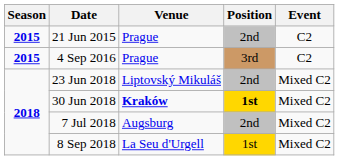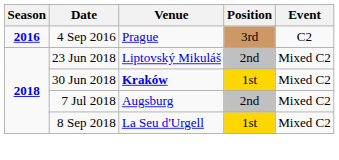 <table class="wikitable" style="text-align:center; font-size:95%;">
 <tr>
 <th>Season</th>
 <th>Date</th>
 <th>Venue</th>
 <th>Position</th>
 <th>Event</th>
 </tr>
 <tr>
-<td><strong><a href='#'>2015</a></strong></td>
-<td align=right>21 Jun 2015</td>
-<td align=left><a href='#'>Prague</a></td>
-<td bgcolor=silver>2nd</td>
-<td>C2</td>
-</tr>
-<tr>
-<td><strong><a href='#'>2015</a></strong></td>
+<td><strong><a href='#'>2016</a></strong></td>
 <td align=right>4 Sep 2016</td>
 <td align=left><a href='#'>Prague</a></td>
 <td bgcolor=cc9966>3rd</td>
 <td>C2</td>
 </tr>
 <tr>
 <td rowspan=4><strong><a href='#'>2018</a></strong></td>
 <td align=right>23 Jun 2018</td>
 <td align=left><a href='#'>Liptovský Mikuláš</a></td>
 <td bgcolor=silver>2nd</td>
 <td>Mixed C2</td>
 </tr>
 <tr>
 <td align=right>30 Jun 2018</td>
 <td align=left><strong><a href='#'>Kraków</a></strong></td>
-<td bgcolor=gold><strong>1st</strong></td>
+<td bgcolor=gold>1st</td>
 <td>Mixed C2</td>
 </tr>
 <tr>
 <td align=right>7 Jul 2018</td>
 <td align=left><a href='#'>Augsburg</a></td>
 <td bgcolor=silver>2nd</td>
 <td>Mixed C2</td>
 </tr>
 <tr>
 <td align=right>8 Sep 2018</td>
 <td align=left><a href='#'>La Seu d'Urgell</a></td>
 <td bgcolor=gold>1st</td>
 <td>Mixed C2</td>
 </tr>
 </table>
